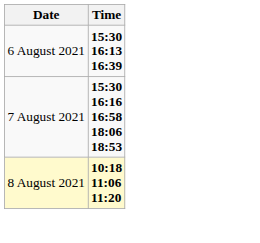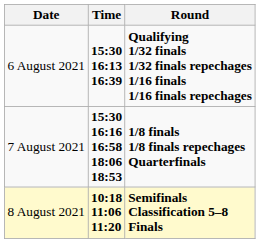 <table class="wikitable">
 <tr>
 <th>Date</th>
 <th>Time</th>
+<th>Round</th>
 </tr>
 <tr>
 <td>6 August 2021</td>
 <td><strong>15:30<br>16:13<br>16:39</strong></td>
+<td><strong>Qualifying<br>1/32 finals<br>1/32 finals repechages<br>1/16 finals<br>1/16 finals repechages</strong></td>
 </tr>
 <tr>
 <td>7 August 2021</td>
 <td><strong>15:30<br>16:16<br>16:58<br>18:06<br>18:53</strong></td>
+<td><strong>1/8 finals<br>1/8 finals repechages<br>Quarterfinals</strong></td>
 </tr>
 <tr style=background:lemonchiffon>
 <td>8 August 2021</td>
 <td><strong>10:18<br>11:06<br>11:20</strong></td>
+<td><strong>Semifinals<br>Classification 5–8<br>Finals</strong></td>
 </tr>
 </table>
